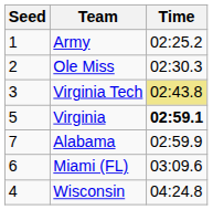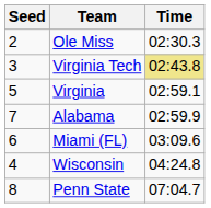 <table class="wikitable">
 <tr>
 <th>Seed</th>
 <th>Team</th>
 <th>Time</th>
-</tr>
-<tr>
-<td>1</td>
-<td><a href='#'>Army</a></td>
-<td>02:25.2</td>
 </tr>
 <tr>
 <td>2</td>
 <td><a href='#'>Ole Miss</a></td>
 <td>02:30.3</td>
 </tr>
 <tr>
 <td>3</td>
 <td><a href='#'>Virginia Tech</a></td>
 <td style="background: khaki;">02:43.8</td>
 </tr>
 <tr>
 <td>5</td>
 <td><a href='#'>Virginia</a></td>
-<td><strong>02:59.1</strong></td>
+<td>02:59.1</td>
 </tr>
 <tr>
 <td>7</td>
 <td><a href='#'>Alabama</a></td>
 <td>02:59.9</td>
 </tr>
 <tr>
 <td>6</td>
 <td><a href='#'>Miami (FL)</a></td>
 <td>03:09.6</td>
 </tr>
 <tr>
 <td>4</td>
 <td><a href='#'>Wisconsin</a></td>
 <td>04:24.8</td>
 </tr>
+<tr>
+<td>8</td>
+<td><a href='#'>Penn State</a></td>
+<td>07:04.7</td>
+</tr>
 </table>
